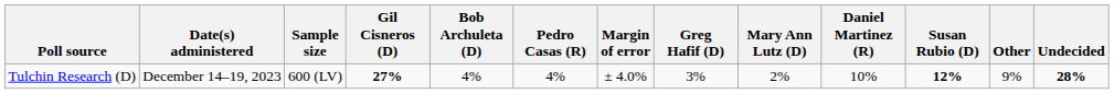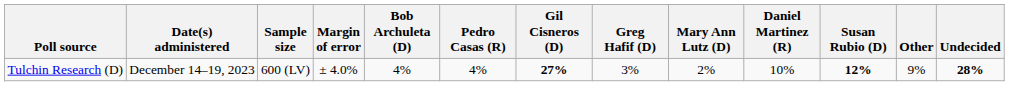 <table class="wikitable" style="font-size:90%;text-align:center;">
 <tr style="vertical-align:bottom">
 <th>Poll source</th>
 <th>Date(s)<br>administered</th>
 <th>Sample<br>size</th>
-<th style="width:75px;">Gil<br>Cisneros (D)</th>
+<th>Margin<br><span>of error</span></th>
 <th style="width:75px;">Bob<br><span>Archuleta (D)</span></th>
 <th style="width:75px;">Pedro<br>Casas (R)</th>
-<th>Margin<br><span>of error</span></th>
+<th style="width:75px;">Gil<br>Cisneros (D)</th>
 <th style="width:75px;">Greg<br>Hafif (D)</th>
 <th style="width:75px;">Mary Ann<br>Lutz (D)</th>
 <th style="width:75px;">Daniel<br>Martinez (R)</th>
 <th style="width:75px;">Susan<br>Rubio (D)</th>
 <th>Other</th>
 <th>Undecided</th>
 </tr>
 <tr>
 <td style="text-align:left;"><a href='#'>Tulchin Research</a> (D)</td>
 <td>December 14–19, 2023</td>
 <td>600 (LV)</td>
-<td><strong>27%</strong></td>
+<td>± 4.0%</td>
 <td>4%</td>
 <td>4%</td>
-<td>± 4.0%</td>
+<td><strong>27%</strong></td>
 <td>3%</td>
 <td>2%</td>
 <td>10%</td>
 <td><strong>12%</strong></td>
 <td>9%</td>
 <td><strong>28%</strong></td>
 </tr>
 </table>
